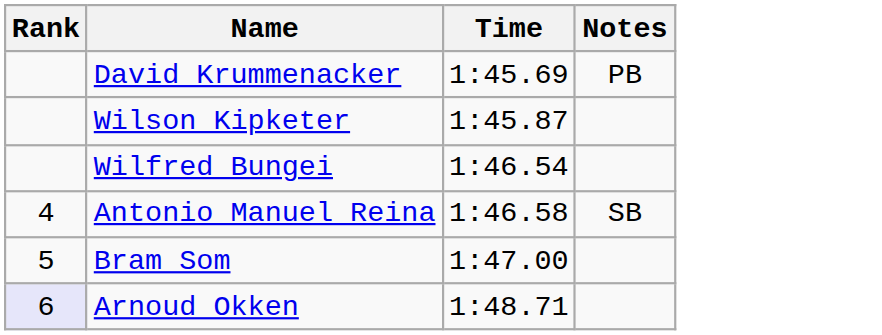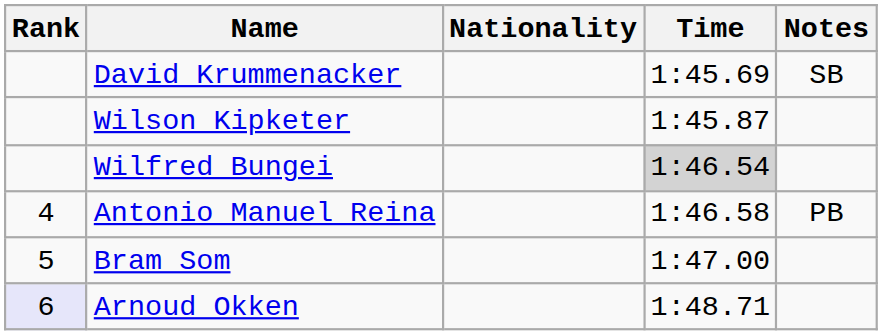 <table class="wikitable sortable" style="text-align:center">
 <tr>
 <th>Rank</th>
 <th>Name</th>
+<th>Nationality</th>
 <th>Time</th>
 <th>Notes</th>
 </tr>
 <tr>
 <td></td>
 <td align="left"><a href='#'>David Krummenacker</a></td>
+<td align=left></td>
 <td>1:45.69</td>
-<td>PB</td>
+<td>SB</td>
 </tr>
 <tr>
 <td></td>
 <td align="left"><a href='#'>Wilson Kipketer</a></td>
+<td align=left></td>
 <td>1:45.87</td>
 <td></td>
 </tr>
 <tr>
 <td></td>
 <td align="left"><a href='#'>Wilfred Bungei</a></td>
-<td>1:46.54</td>
+<td align=left></td>
+<td style="background: lightgrey;">1:46.54</td>
 <td></td>
 </tr>
 <tr>
 <td>4</td>
 <td align="left"><a href='#'>Antonio Manuel Reina</a></td>
+<td align=left></td>
 <td>1:46.58</td>
-<td>SB</td>
+<td>PB</td>
 </tr>
 <tr>
 <td>5</td>
 <td align="left"><a href='#'>Bram Som</a></td>
+<td align=left></td>
 <td>1:47.00</td>
 <td></td>
 </tr>
 <tr>
 <td style="background: lavender;">6</td>
 <td align="left"><a href='#'>Arnoud Okken</a></td>
+<td align=left></td>
 <td>1:48.71</td>
 <td></td>
 </tr>
 </table>
